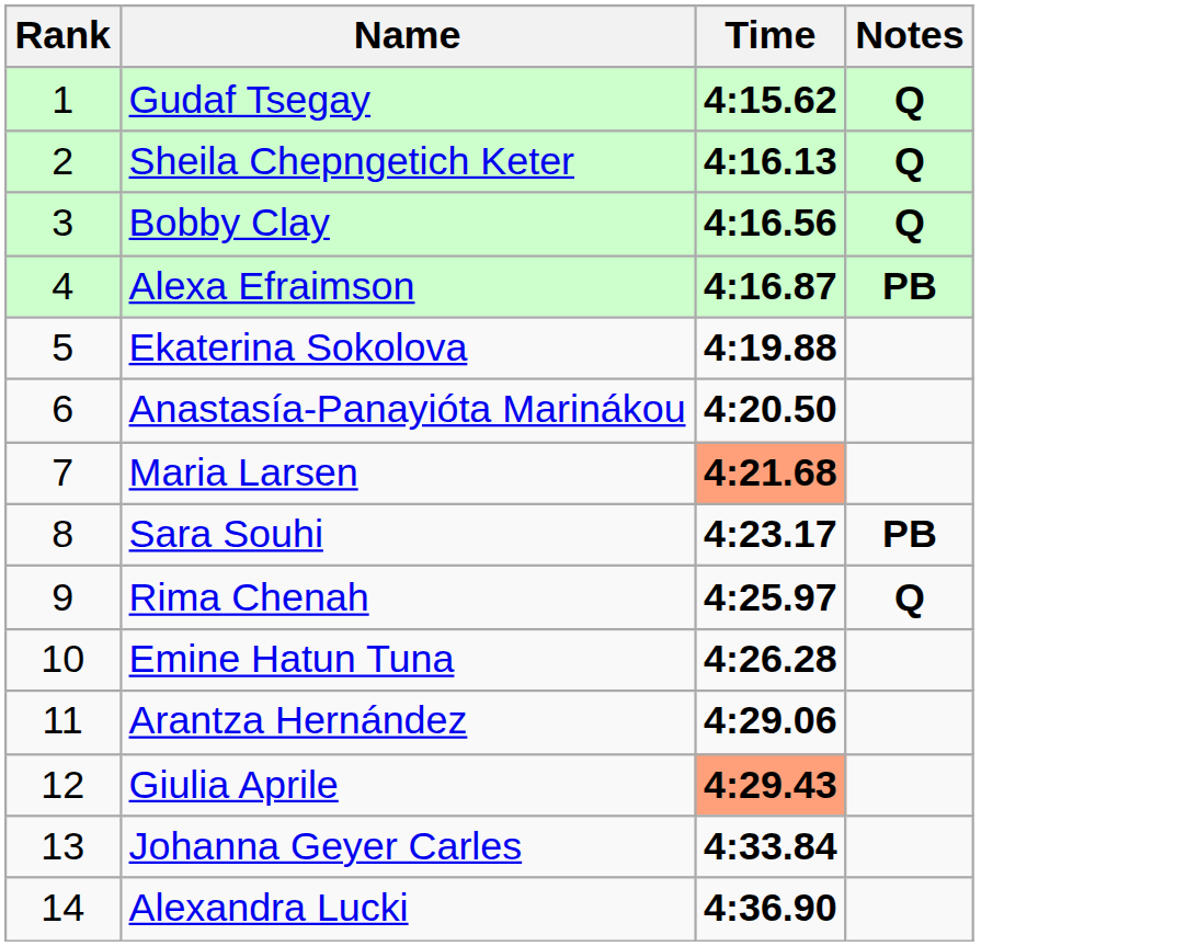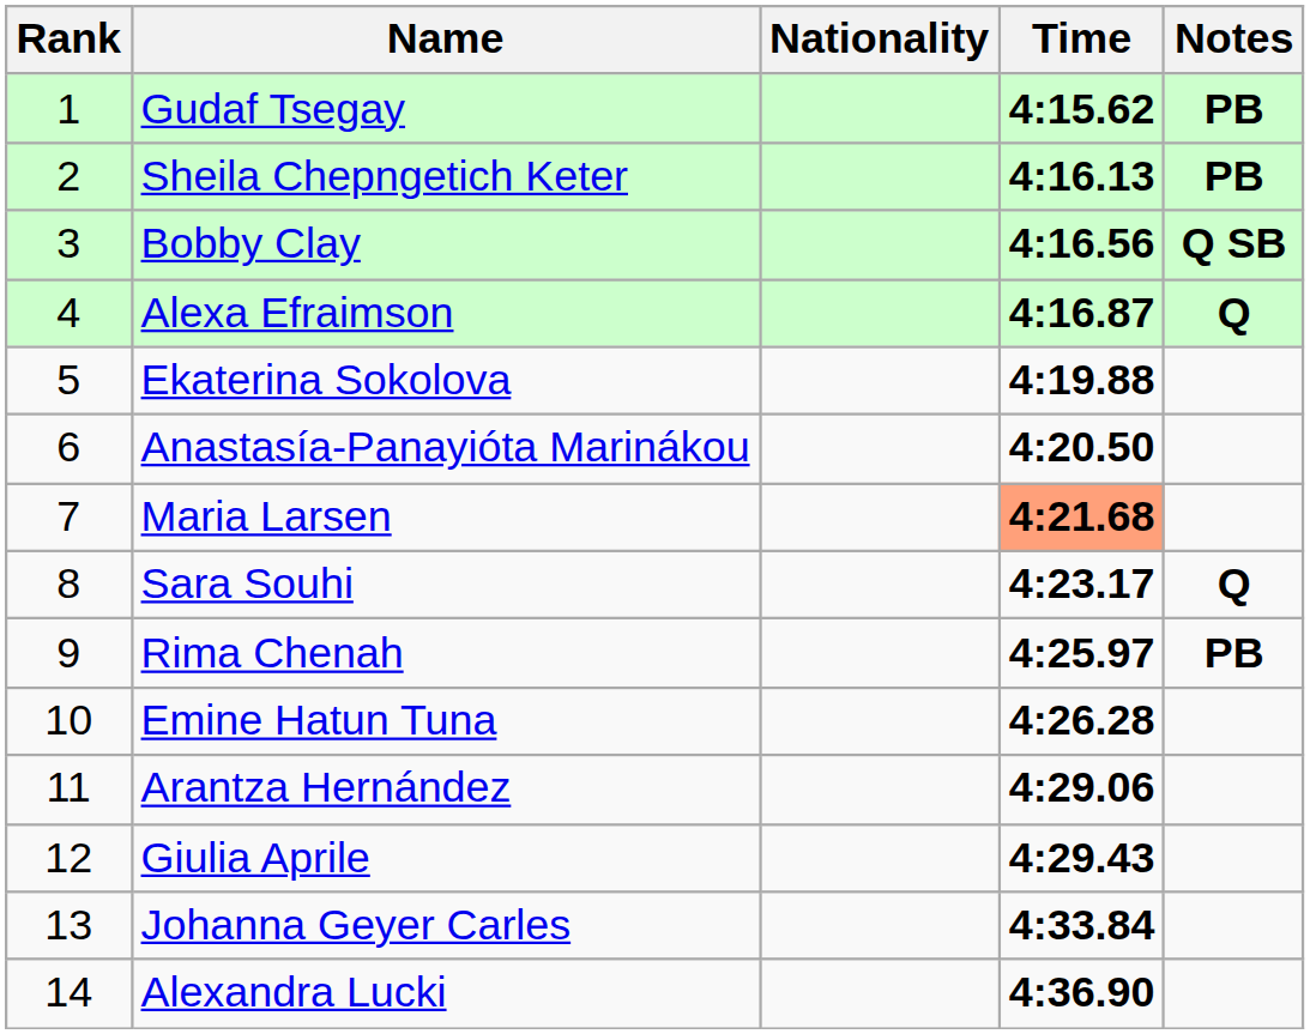 <table class="wikitable sortable" style="text-align:center">
 <tr>
 <th>Rank</th>
 <th>Name</th>
+<th>Nationality</th>
 <th>Time</th>
 <th>Notes</th>
 </tr>
 <tr bgcolor=ccffcc>
 <td>1</td>
 <td align=left><a href='#'>Gudaf Tsegay</a></td>
+<td align=left></td>
 <td><strong>4:15.62</strong></td>
-<td><strong>Q</strong></td>
+<td><strong>PB</strong></td>
 </tr>
 <tr bgcolor=ccffcc>
 <td>2</td>
 <td align=left><a href='#'>Sheila Chepngetich Keter</a></td>
+<td align=left></td>
 <td><strong>4:16.13</strong></td>
-<td><strong>Q</strong></td>
+<td><strong>PB</strong></td>
 </tr>
 <tr bgcolor=ccffcc>
 <td>3</td>
 <td align=left><a href='#'>Bobby Clay</a></td>
+<td align=left></td>
 <td><strong>4:16.56</strong></td>
-<td><strong>Q</strong></td>
+<td><strong>Q SB</strong></td>
 </tr>
 <tr bgcolor=ccffcc>
 <td>4</td>
 <td align=left><a href='#'>Alexa Efraimson</a></td>
+<td align=left></td>
 <td><strong>4:16.87</strong></td>
-<td><strong>PB</strong></td>
+<td><strong>Q</strong></td>
 </tr>
 <tr>
 <td>5</td>
 <td align=left><a href='#'>Ekaterina Sokolova</a></td>
+<td align=left></td>
 <td><strong>4:19.88</strong></td>
 <td></td>
 </tr>
 <tr>
 <td>6</td>
 <td align=left><a href='#'>Anastasía-Panayióta Marinákou</a></td>
+<td align=left></td>
 <td><strong>4:20.50</strong></td>
 <td></td>
 </tr>
 <tr>
 <td>7</td>
 <td align=left><a href='#'>Maria Larsen</a></td>
+<td align=left></td>
 <td style="background: lightsalmon;"><strong>4:21.68</strong></td>
 <td></td>
 </tr>
 <tr>
 <td>8</td>
 <td align=left><a href='#'>Sara Souhi</a></td>
+<td align=left></td>
 <td><strong>4:23.17</strong></td>
-<td><strong>PB</strong></td>
+<td><strong>Q</strong></td>
 </tr>
 <tr>
 <td>9</td>
 <td align=left><a href='#'>Rima Chenah</a></td>
+<td align=left></td>
 <td><strong>4:25.97</strong></td>
-<td><strong>Q</strong></td>
+<td><strong>PB</strong></td>
 </tr>
 <tr>
 <td>10</td>
 <td align=left><a href='#'>Emine Hatun Tuna</a></td>
+<td align=left></td>
 <td><strong>4:26.28</strong></td>
 <td></td>
 </tr>
 <tr>
 <td>11</td>
 <td align=left><a href='#'>Arantza Hernández</a></td>
+<td align=left></td>
 <td><strong>4:29.06</strong></td>
 <td></td>
 </tr>
 <tr>
 <td>12</td>
 <td align=left><a href='#'>Giulia Aprile</a></td>
-<td style="background: lightsalmon;"><strong>4:29.43</strong></td>
+<td align=left></td>
+<td><strong>4:29.43</strong></td>
 <td></td>
 </tr>
 <tr>
 <td>13</td>
 <td align=left><a href='#'>Johanna Geyer Carles</a></td>
+<td align=left></td>
 <td><strong>4:33.84</strong></td>
 <td></td>
 </tr>
 <tr>
 <td>14</td>
 <td align=left><a href='#'>Alexandra Lucki</a></td>
+<td align=left></td>
 <td><strong>4:36.90</strong></td>
 <td></td>
 </tr>
 </table>
